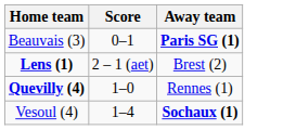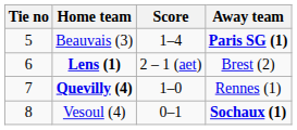 <table class="wikitable" style="text-align:center">
 <tr>
+<th>Tie no</th>
 <th>Home team</th>
 <th>Score</th>
 <th>Away team</th>
 </tr>
 <tr>
+<td>5</td>
 <td><a href='#'>Beauvais</a> (3)</td>
-<td>0–1</td>
+<td>1–4</td>
 <td><strong><a href='#'>Paris SG</a> (1)</strong></td>
 </tr>
 <tr>
+<td>6</td>
 <td><strong><a href='#'>Lens</a> (1)</strong></td>
 <td>2 – 1 (<a href='#'>aet</a>)</td>
 <td><a href='#'>Brest</a> (2)</td>
 </tr>
 <tr>
+<td>7</td>
 <td><strong><a href='#'>Quevilly</a> (4)</strong></td>
 <td>1–0</td>
 <td><a href='#'>Rennes</a> (1)</td>
 </tr>
 <tr>
+<td>8</td>
 <td><a href='#'>Vesoul</a> (4)</td>
-<td>1–4</td>
+<td>0–1</td>
 <td><strong><a href='#'>Sochaux</a> (1)</strong></td>
 </tr>
 </table>
